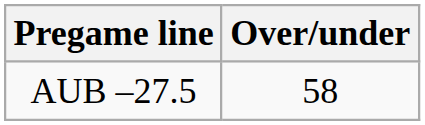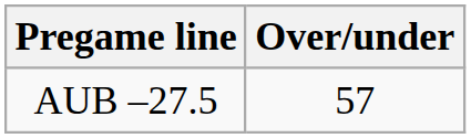 <table class="wikitable">
 <tr align="center">
 <th style=>Pregame line</th>
 <th style=>Over/under</th>
 </tr>
 <tr align="center">
 <td>AUB –27.5</td>
-<td>58</td>
+<td>57</td>
 </tr>
 </table>
